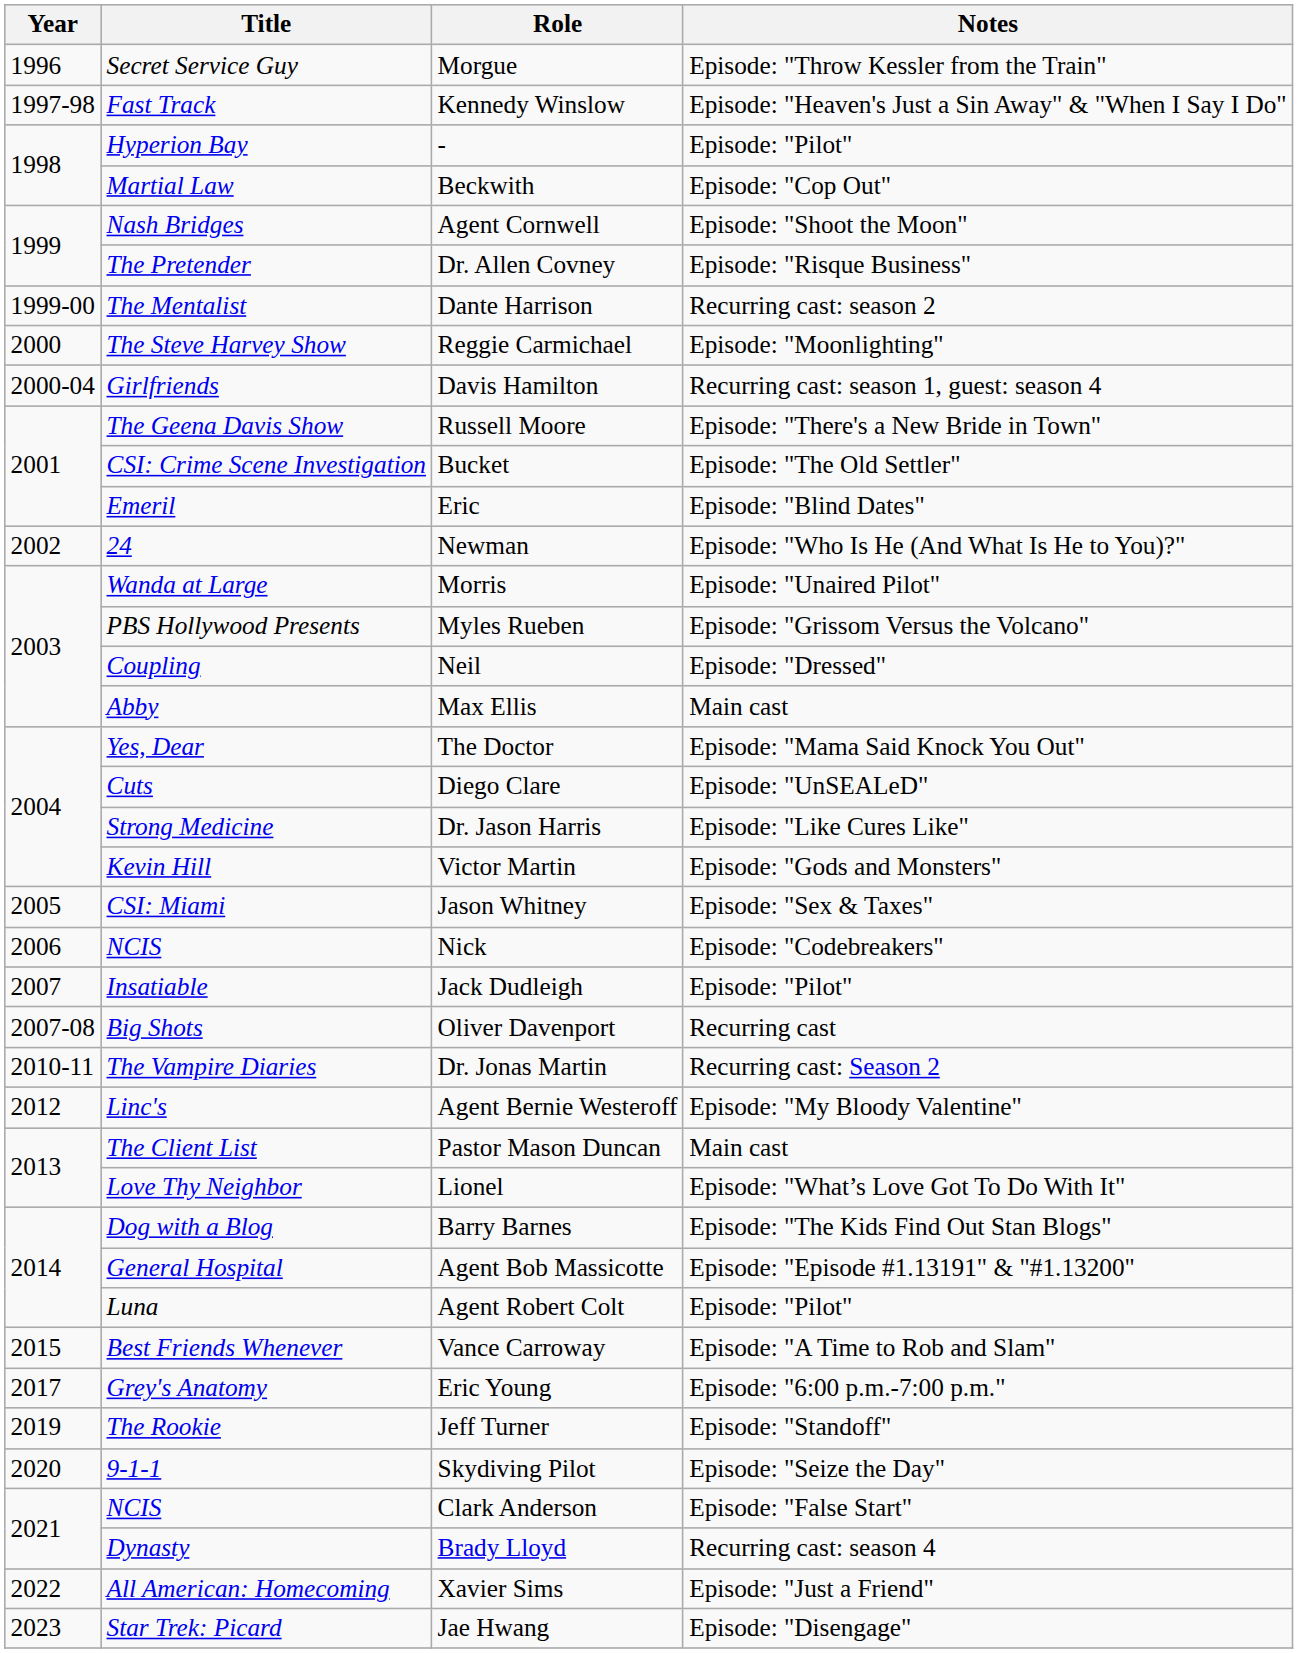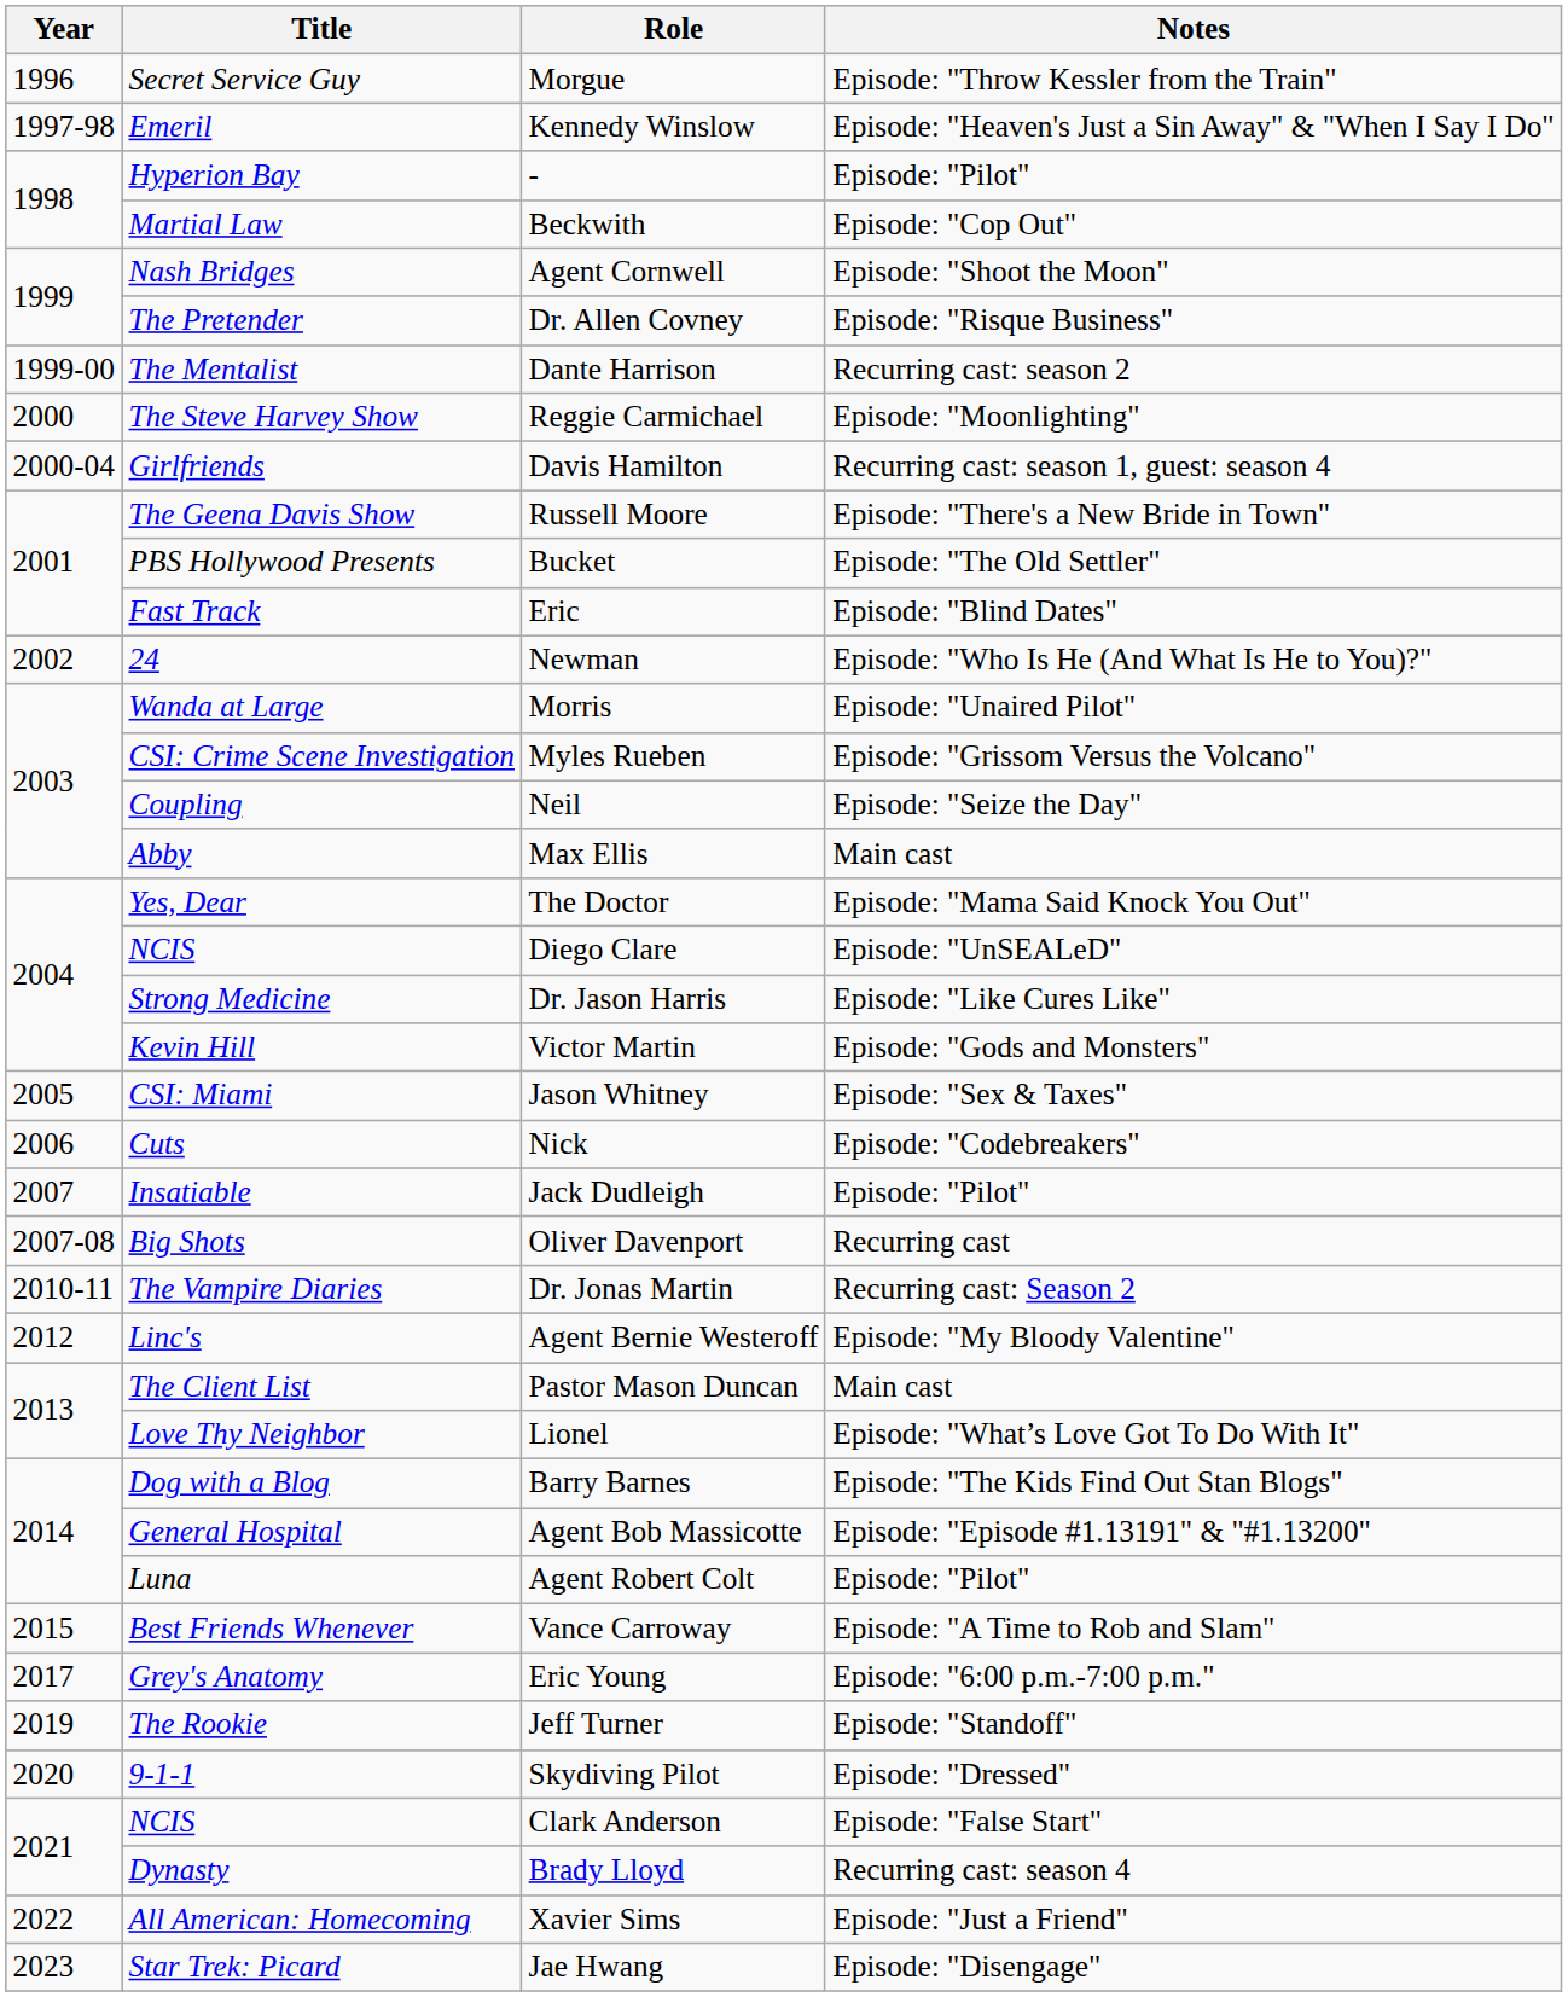 <table class="wikitable sortable">
 <tr>
 <th>Year</th>
 <th>Title</th>
 <th>Role</th>
 <th scope="col" class="unsortable">Notes</th>
 </tr>
 <tr>
 <td>1996</td>
 <td><em>Secret Service Guy</em></td>
 <td>Morgue</td>
 <td>Episode: "Throw Kessler from the Train"</td>
 </tr>
 <tr>
 <td>1997-98</td>
-<td><em><a href='#'>Fast Track</a></em></td>
+<td><em><a href='#'>Emeril</a></em></td>
 <td>Kennedy Winslow</td>
 <td>Episode: "Heaven's Just a Sin Away" & "When I Say I Do"</td>
 </tr>
 <tr>
 <td rowspan=2>1998</td>
 <td><em><a href='#'>Hyperion Bay</a></em></td>
 <td>-</td>
 <td>Episode: "Pilot"</td>
 </tr>
 <tr>
 <td><em><a href='#'>Martial Law</a></em></td>
 <td>Beckwith</td>
 <td>Episode: "Cop Out"</td>
 </tr>
 <tr>
 <td rowspan=2>1999</td>
 <td><em><a href='#'>Nash Bridges</a></em></td>
 <td>Agent Cornwell</td>
 <td>Episode: "Shoot the Moon"</td>
 </tr>
 <tr>
 <td><em><a href='#'>The Pretender</a></em></td>
 <td>Dr. Allen Covney</td>
 <td>Episode: "Risque Business"</td>
 </tr>
 <tr>
 <td>1999-00</td>
 <td><em><a href='#'>The Mentalist</a></em></td>
 <td>Dante Harrison</td>
 <td>Recurring cast: season 2</td>
 </tr>
 <tr>
 <td>2000</td>
 <td><em><a href='#'>The Steve Harvey Show</a></em></td>
 <td>Reggie Carmichael</td>
 <td>Episode: "Moonlighting"</td>
 </tr>
 <tr>
 <td>2000-04</td>
 <td><em><a href='#'>Girlfriends</a></em></td>
 <td>Davis Hamilton</td>
 <td>Recurring cast: season 1, guest: season 4</td>
 </tr>
 <tr>
 <td rowspan=3>2001</td>
 <td><em><a href='#'>The Geena Davis Show</a></em></td>
 <td>Russell Moore</td>
 <td>Episode: "There's a New Bride in Town"</td>
 </tr>
 <tr>
-<td><em><a href='#'>CSI: Crime Scene Investigation</a></em></td>
+<td><em>PBS Hollywood Presents</em></td>
 <td>Bucket</td>
 <td>Episode: "The Old Settler"</td>
 </tr>
 <tr>
-<td><em><a href='#'>Emeril</a></em></td>
+<td><em><a href='#'>Fast Track</a></em></td>
 <td>Eric</td>
 <td>Episode: "Blind Dates"</td>
 </tr>
 <tr>
 <td>2002</td>
 <td><em><a href='#'>24</a></em></td>
 <td>Newman</td>
 <td>Episode: "Who Is He (And What Is He to You)?"</td>
 </tr>
 <tr>
 <td rowspan=4>2003</td>
 <td><em><a href='#'>Wanda at Large</a></em></td>
 <td>Morris</td>
 <td>Episode: "Unaired Pilot"</td>
 </tr>
 <tr>
-<td><em>PBS Hollywood Presents</em></td>
+<td><em><a href='#'>CSI: Crime Scene Investigation</a></em></td>
 <td>Myles Rueben</td>
 <td>Episode: "Grissom Versus the Volcano"</td>
 </tr>
 <tr>
 <td><em><a href='#'>Coupling</a></em></td>
 <td>Neil</td>
-<td>Episode: "Dressed"</td>
+<td>Episode: "Seize the Day"</td>
 </tr>
 <tr>
 <td><em><a href='#'>Abby</a></em></td>
 <td>Max Ellis</td>
 <td>Main cast</td>
 </tr>
 <tr>
 <td rowspan=4>2004</td>
 <td><em><a href='#'>Yes, Dear</a></em></td>
 <td>The Doctor</td>
 <td>Episode: "Mama Said Knock You Out"</td>
 </tr>
 <tr>
-<td><em><a href='#'>Cuts</a></em></td>
+<td><em><a href='#'>NCIS</a></em></td>
 <td>Diego Clare</td>
 <td>Episode: "UnSEALeD"</td>
 </tr>
 <tr>
 <td><em><a href='#'>Strong Medicine</a></em></td>
 <td>Dr. Jason Harris</td>
 <td>Episode: "Like Cures Like"</td>
 </tr>
 <tr>
 <td><em><a href='#'>Kevin Hill</a></em></td>
 <td>Victor Martin</td>
 <td>Episode: "Gods and Monsters"</td>
 </tr>
 <tr>
 <td>2005</td>
 <td><em><a href='#'>CSI: Miami</a></em></td>
 <td>Jason Whitney</td>
 <td>Episode: "Sex & Taxes"</td>
 </tr>
 <tr>
 <td>2006</td>
-<td><em><a href='#'>NCIS</a></em></td>
+<td><em><a href='#'>Cuts</a></em></td>
 <td>Nick</td>
 <td>Episode: "Codebreakers"</td>
 </tr>
 <tr>
 <td>2007</td>
 <td><em><a href='#'>Insatiable</a></em></td>
 <td>Jack Dudleigh</td>
 <td>Episode: "Pilot"</td>
 </tr>
 <tr>
 <td>2007-08</td>
 <td><em><a href='#'>Big Shots</a></em></td>
 <td>Oliver Davenport</td>
 <td>Recurring cast</td>
 </tr>
 <tr>
 <td>2010-11</td>
 <td><em><a href='#'>The Vampire Diaries</a></em></td>
 <td>Dr. Jonas Martin</td>
 <td>Recurring cast: <a href='#'>Season 2</a></td>
 </tr>
 <tr>
 <td>2012</td>
 <td><em><a href='#'>Linc's</a></em></td>
 <td>Agent Bernie Westeroff</td>
 <td>Episode: "My Bloody Valentine"</td>
 </tr>
 <tr>
 <td rowspan=2>2013</td>
 <td><em><a href='#'>The Client List</a></em></td>
 <td>Pastor Mason Duncan</td>
 <td>Main cast</td>
 </tr>
 <tr>
 <td><em><a href='#'>Love Thy Neighbor</a></em></td>
 <td>Lionel</td>
 <td>Episode: "What’s Love Got To Do With It"</td>
 </tr>
 <tr>
 <td rowspan=3>2014</td>
 <td><em><a href='#'>Dog with a Blog</a></em></td>
 <td>Barry Barnes</td>
 <td>Episode: "The Kids Find Out Stan Blogs"</td>
 </tr>
 <tr>
 <td><em><a href='#'>General Hospital</a></em></td>
 <td>Agent Bob Massicotte</td>
 <td>Episode: "Episode #1.13191" & "#1.13200"</td>
 </tr>
 <tr>
 <td><em>Luna</em></td>
 <td>Agent Robert Colt</td>
 <td>Episode: "Pilot"</td>
 </tr>
 <tr>
 <td>2015</td>
 <td><em><a href='#'>Best Friends Whenever</a></em></td>
 <td>Vance Carroway</td>
 <td>Episode: "A Time to Rob and Slam"</td>
 </tr>
 <tr>
 <td>2017</td>
 <td><em><a href='#'>Grey's Anatomy</a></em></td>
 <td>Eric Young</td>
 <td>Episode: "6:00 p.m.-7:00 p.m."</td>
 </tr>
 <tr>
 <td>2019</td>
 <td><em><a href='#'>The Rookie</a></em></td>
 <td>Jeff Turner</td>
 <td>Episode: "Standoff"</td>
 </tr>
 <tr>
 <td>2020</td>
 <td><em><a href='#'>9-1-1</a></em></td>
 <td>Skydiving Pilot</td>
-<td>Episode: "Seize the Day"</td>
+<td>Episode: "Dressed"</td>
 </tr>
 <tr>
 <td rowspan=2>2021</td>
 <td><em><a href='#'>NCIS</a></em></td>
 <td>Clark Anderson</td>
 <td>Episode: "False Start"</td>
 </tr>
 <tr>
 <td><em><a href='#'>Dynasty</a></em></td>
 <td><a href='#'>Brady Lloyd</a></td>
 <td>Recurring cast: season 4</td>
 </tr>
 <tr>
 <td>2022</td>
 <td><em><a href='#'>All American: Homecoming</a></em></td>
 <td>Xavier Sims</td>
 <td>Episode: "Just a Friend"</td>
 </tr>
 <tr>
 <td>2023</td>
 <td><em><a href='#'>Star Trek: Picard</a></em></td>
 <td>Jae Hwang</td>
 <td>Episode: "Disengage"</td>
 </tr>
 </table>
